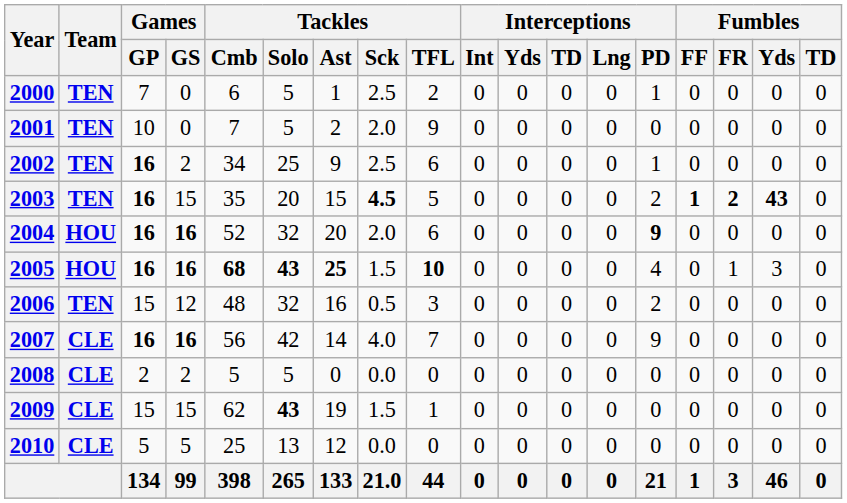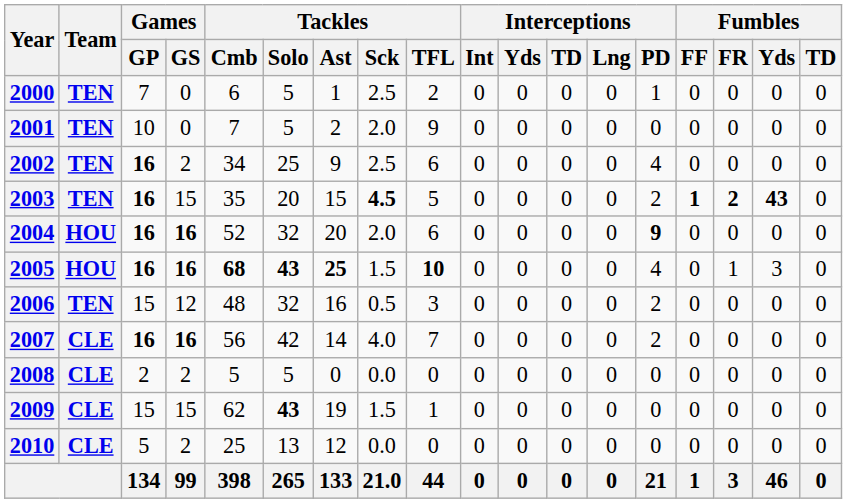 <table class="wikitable" style="text-align:center">
 <tr>
 <th rowspan="2">Year</th>
 <th rowspan="2">Team</th>
 <th colspan="2">Games</th>
 <th colspan="5">Tackles</th>
 <th colspan="5">Interceptions</th>
 <th colspan="4">Fumbles</th>
 </tr>
 <tr>
 <th>GP</th>
 <th>GS</th>
 <th>Cmb</th>
 <th>Solo</th>
 <th>Ast</th>
 <th>Sck</th>
 <th>TFL</th>
 <th>Int</th>
 <th>Yds</th>
 <th>TD</th>
 <th>Lng</th>
 <th>PD</th>
 <th>FF</th>
 <th>FR</th>
 <th>Yds</th>
 <th>TD</th>
 </tr>
 <tr>
 <th><a href='#'>2000</a></th>
 <th><a href='#'>TEN</a></th>
 <td>7</td>
 <td>0</td>
 <td>6</td>
 <td>5</td>
 <td>1</td>
 <td>2.5</td>
 <td>2</td>
 <td>0</td>
 <td>0</td>
 <td>0</td>
 <td>0</td>
 <td>1</td>
 <td>0</td>
 <td>0</td>
 <td>0</td>
 <td>0</td>
 </tr>
 <tr>
 <th><a href='#'>2001</a></th>
 <th><a href='#'>TEN</a></th>
 <td>10</td>
 <td>0</td>
 <td>7</td>
 <td>5</td>
 <td>2</td>
 <td>2.0</td>
 <td>9</td>
 <td>0</td>
 <td>0</td>
 <td>0</td>
 <td>0</td>
 <td>0</td>
 <td>0</td>
 <td>0</td>
 <td>0</td>
 <td>0</td>
 </tr>
 <tr>
 <th><a href='#'>2002</a></th>
 <th><a href='#'>TEN</a></th>
 <td><strong>16</strong></td>
 <td>2</td>
 <td>34</td>
 <td>25</td>
 <td>9</td>
 <td>2.5</td>
 <td>6</td>
 <td>0</td>
 <td>0</td>
 <td>0</td>
 <td>0</td>
-<td>1</td>
+<td>4</td>
 <td>0</td>
 <td>0</td>
 <td>0</td>
 <td>0</td>
 </tr>
 <tr>
 <th><a href='#'>2003</a></th>
 <th><a href='#'>TEN</a></th>
 <td><strong>16</strong></td>
 <td>15</td>
 <td>35</td>
 <td>20</td>
 <td>15</td>
 <td><strong>4.5</strong></td>
 <td>5</td>
 <td>0</td>
 <td>0</td>
 <td>0</td>
 <td>0</td>
 <td>2</td>
 <td><strong>1</strong></td>
 <td><strong>2</strong></td>
 <td><strong>43</strong></td>
 <td>0</td>
 </tr>
 <tr>
 <th><a href='#'>2004</a></th>
 <th><a href='#'>HOU</a></th>
 <td><strong>16</strong></td>
 <td><strong>16</strong></td>
 <td>52</td>
 <td>32</td>
 <td>20</td>
 <td>2.0</td>
 <td>6</td>
 <td>0</td>
 <td>0</td>
 <td>0</td>
 <td>0</td>
 <td><strong>9</strong></td>
 <td>0</td>
 <td>0</td>
 <td>0</td>
 <td>0</td>
 </tr>
 <tr>
 <th><a href='#'>2005</a></th>
 <th><a href='#'>HOU</a></th>
 <td><strong>16</strong></td>
 <td><strong>16</strong></td>
 <td><strong>68</strong></td>
 <td><strong>43</strong></td>
 <td><strong>25</strong></td>
 <td>1.5</td>
 <td><strong>10</strong></td>
 <td>0</td>
 <td>0</td>
 <td>0</td>
 <td>0</td>
 <td>4</td>
 <td>0</td>
 <td>1</td>
 <td>3</td>
 <td>0</td>
 </tr>
 <tr>
 <th><a href='#'>2006</a></th>
 <th><a href='#'>TEN</a></th>
 <td>15</td>
 <td>12</td>
 <td>48</td>
 <td>32</td>
 <td>16</td>
 <td>0.5</td>
 <td>3</td>
 <td>0</td>
 <td>0</td>
 <td>0</td>
 <td>0</td>
 <td>2</td>
 <td>0</td>
 <td>0</td>
 <td>0</td>
 <td>0</td>
 </tr>
 <tr>
 <th><a href='#'>2007</a></th>
 <th><a href='#'>CLE</a></th>
 <td><strong>16</strong></td>
 <td><strong>16</strong></td>
 <td>56</td>
 <td>42</td>
 <td>14</td>
 <td>4.0</td>
 <td>7</td>
 <td>0</td>
 <td>0</td>
 <td>0</td>
 <td>0</td>
-<td>9</td>
+<td>2</td>
 <td>0</td>
 <td>0</td>
 <td>0</td>
 <td>0</td>
 </tr>
 <tr>
 <th><a href='#'>2008</a></th>
 <th><a href='#'>CLE</a></th>
 <td>2</td>
 <td>2</td>
 <td>5</td>
 <td>5</td>
 <td>0</td>
 <td>0.0</td>
 <td>0</td>
 <td>0</td>
 <td>0</td>
 <td>0</td>
 <td>0</td>
 <td>0</td>
 <td>0</td>
 <td>0</td>
 <td>0</td>
 <td>0</td>
 </tr>
 <tr>
 <th><a href='#'>2009</a></th>
 <th><a href='#'>CLE</a></th>
 <td>15</td>
 <td>15</td>
 <td>62</td>
 <td><strong>43</strong></td>
 <td>19</td>
 <td>1.5</td>
 <td>1</td>
 <td>0</td>
 <td>0</td>
 <td>0</td>
 <td>0</td>
 <td>0</td>
 <td>0</td>
 <td>0</td>
 <td>0</td>
 <td>0</td>
 </tr>
 <tr>
 <th><a href='#'>2010</a></th>
 <th><a href='#'>CLE</a></th>
 <td>5</td>
-<td>5</td>
+<td>2</td>
 <td>25</td>
 <td>13</td>
 <td>12</td>
 <td>0.0</td>
 <td>0</td>
 <td>0</td>
 <td>0</td>
 <td>0</td>
 <td>0</td>
 <td>0</td>
 <td>0</td>
 <td>0</td>
 <td>0</td>
 <td>0</td>
 </tr>
 <tr>
 <th colspan="2"></th>
 <th>134</th>
 <th>99</th>
 <th>398</th>
 <th>265</th>
 <th>133</th>
 <th>21.0</th>
 <th>44</th>
 <th>0</th>
 <th>0</th>
 <th>0</th>
 <th>0</th>
 <th>21</th>
 <th>1</th>
 <th>3</th>
 <th>46</th>
 <th>0</th>
 </tr>
 </table>
